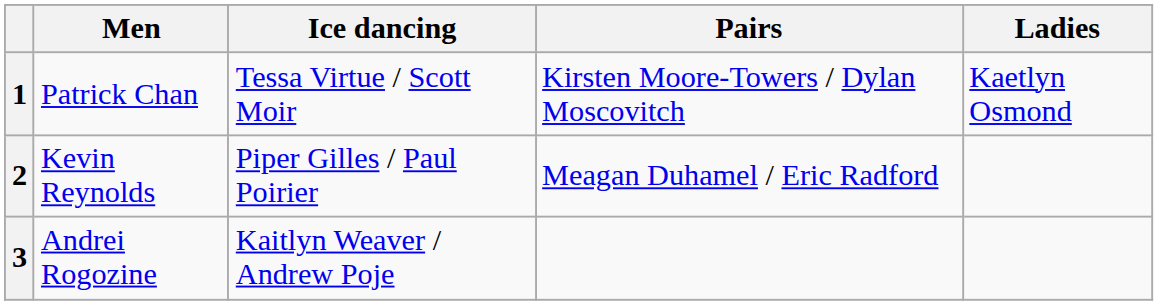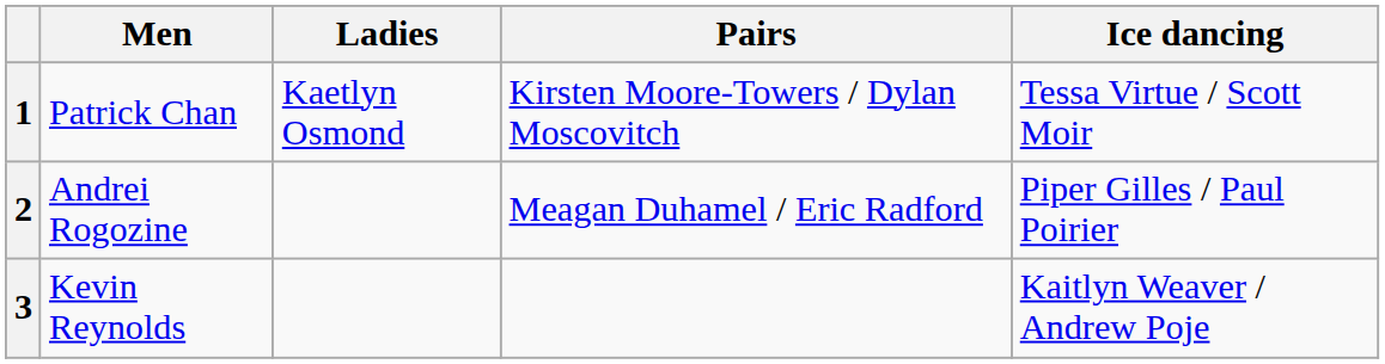 <table class="wikitable">
 <tr>
 <th></th>
 <th>Men</th>
+<th>Ladies</th>
+<th>Pairs</th>
 <th>Ice dancing</th>
-<th>Pairs</th>
-<th>Ladies</th>
 </tr>
 <tr>
 <th>1</th>
 <td><a href='#'>Patrick Chan</a></td>
+<td><a href='#'>Kaetlyn Osmond</a></td>
+<td><a href='#'>Kirsten Moore-Towers</a> / <a href='#'>Dylan Moscovitch</a></td>
 <td><a href='#'>Tessa Virtue</a> / <a href='#'>Scott Moir</a></td>
-<td><a href='#'>Kirsten Moore-Towers</a> / <a href='#'>Dylan Moscovitch</a></td>
-<td><a href='#'>Kaetlyn Osmond</a></td>
 </tr>
 <tr>
 <th>2</th>
-<td><a href='#'>Kevin Reynolds</a></td>
+<td><a href='#'>Andrei Rogozine</a></td>
+<td></td>
+<td><a href='#'>Meagan Duhamel</a> / <a href='#'>Eric Radford</a></td>
 <td><a href='#'>Piper Gilles</a> / <a href='#'>Paul Poirier</a></td>
-<td><a href='#'>Meagan Duhamel</a> / <a href='#'>Eric Radford</a></td>
-<td></td>
 </tr>
 <tr>
 <th>3</th>
-<td><a href='#'>Andrei Rogozine</a></td>
-<td><a href='#'>Kaitlyn Weaver</a> / <a href='#'>Andrew Poje</a></td>
+<td><a href='#'>Kevin Reynolds</a></td>
 <td></td>
 <td></td>
+<td><a href='#'>Kaitlyn Weaver</a> / <a href='#'>Andrew Poje</a></td>
 </tr>
 </table>
